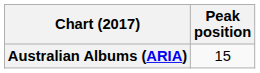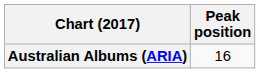 <table class="wikitable sortable plainrowheaders" style="text-align:center">
 <tr>
 <th scope="col">Chart (2017)</th>
 <th scope="col">Peak<br> position</th>
 </tr>
 <tr>
 <th scope="row">Australian Albums (<a href='#'>ARIA</a>)</th>
-<td>15</td>
+<td>16</td>
 </tr>
 </table>
